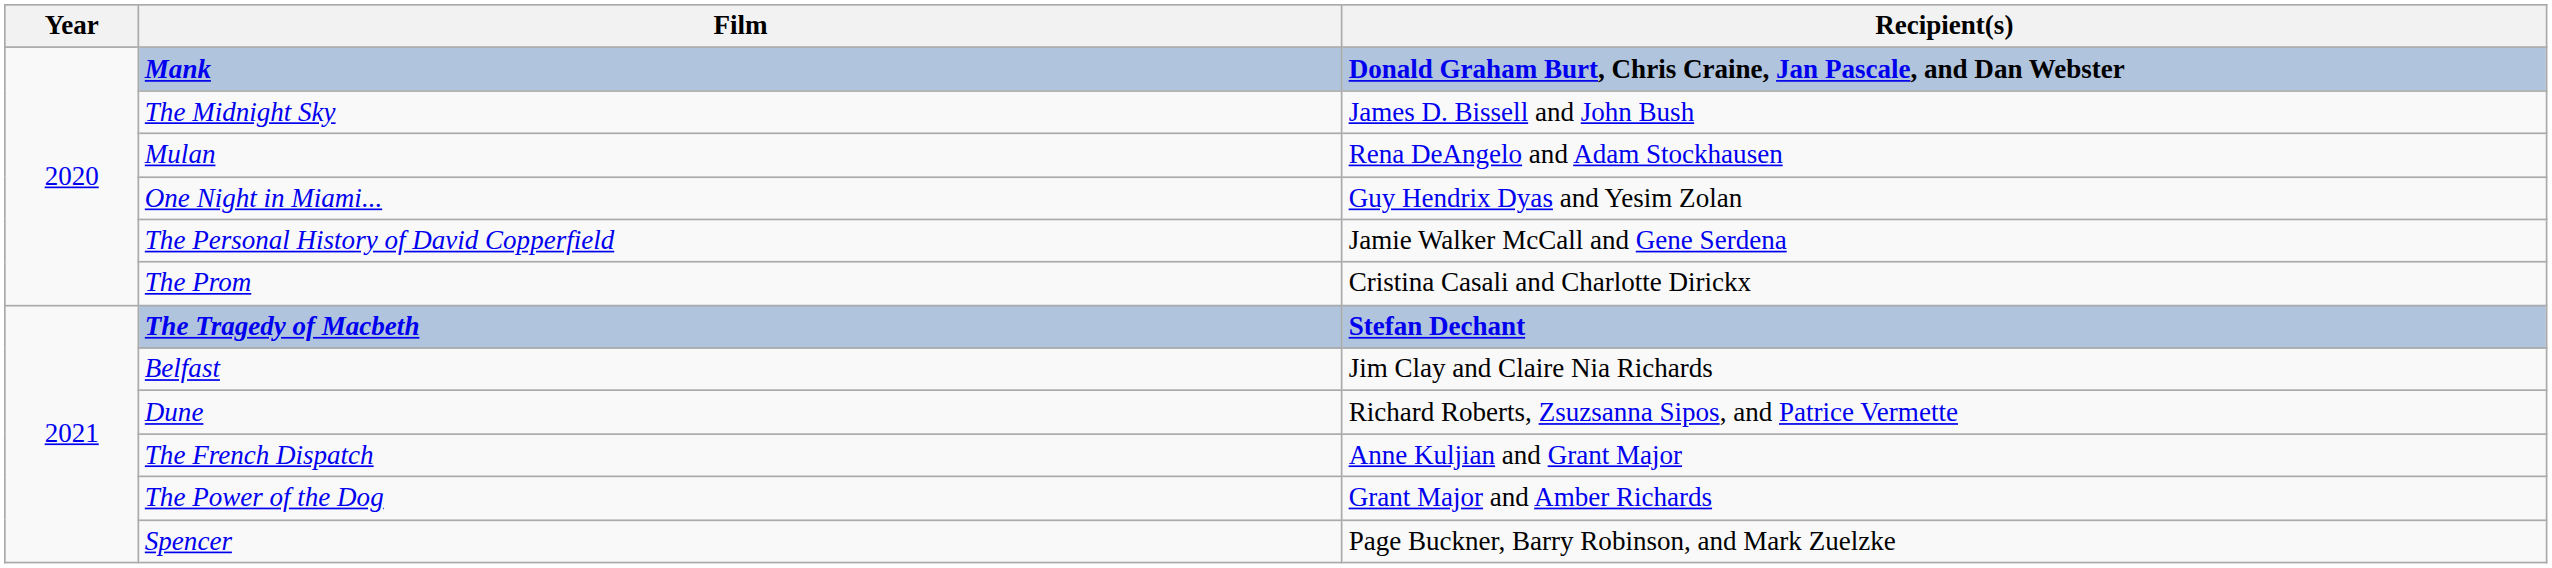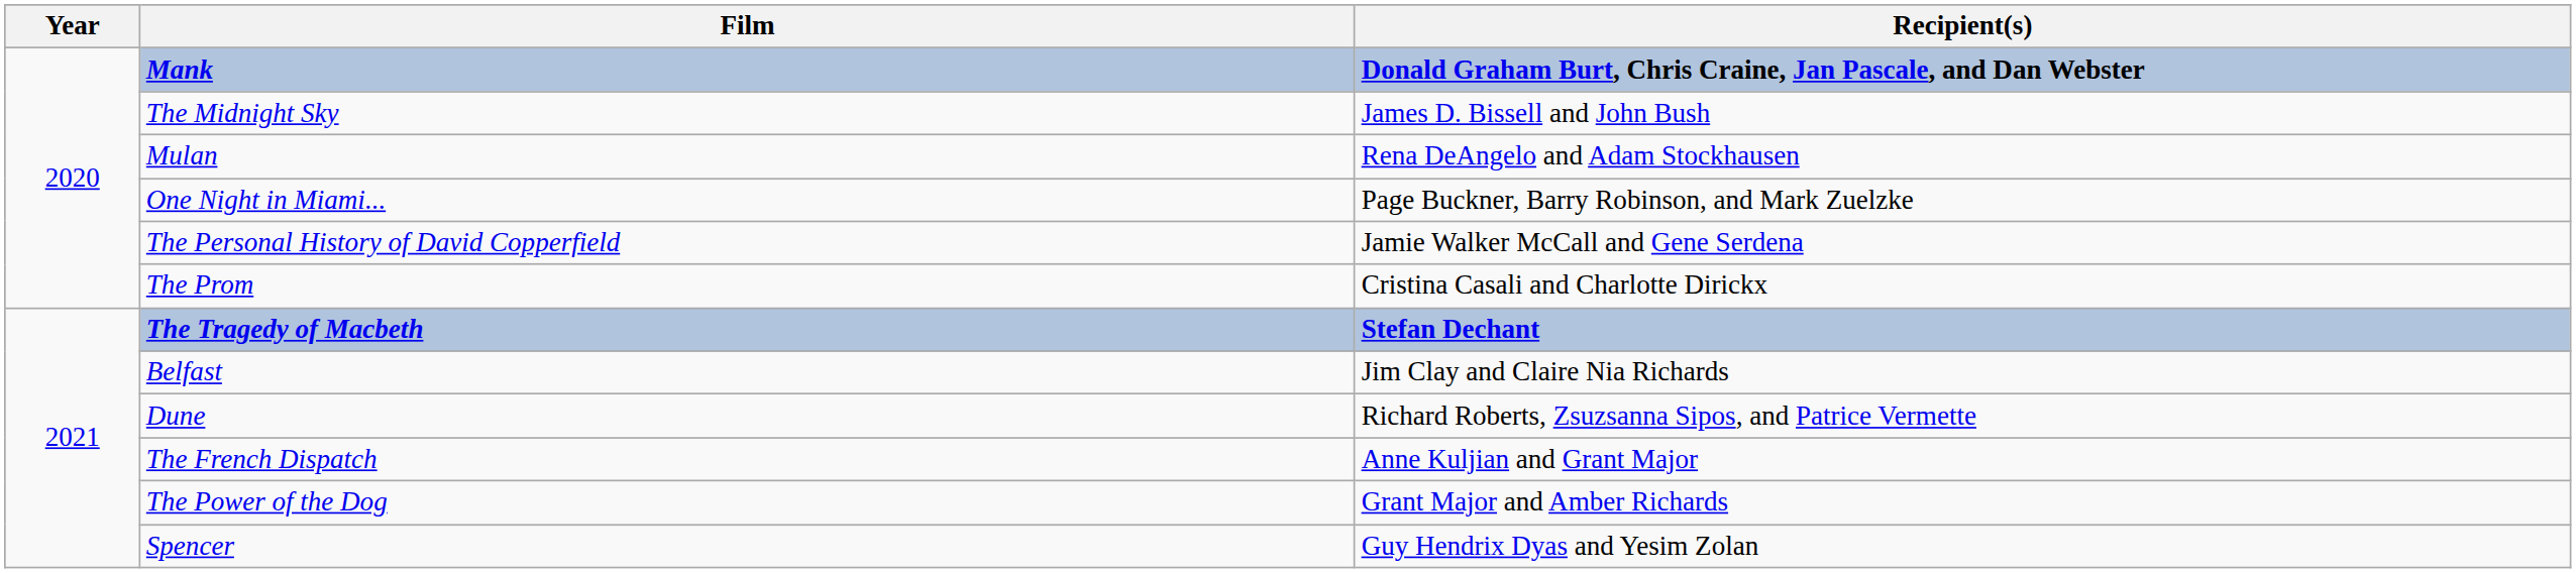 <table class="wikitable" width="95%" cellpadding="5">
 <tr>
 <th width="5%">Year</th>
 <th width="45%">Film</th>
 <th width="45%">Recipient(s)</th>
 </tr>
 <tr>
 <td rowspan="6" style="text-align:center;"><a href='#'>2020</a> <br></td>
 <td style="background:#B0C4DE;"><strong><em><a href='#'>Mank</a></em></strong></td>
 <td style="background:#B0C4DE;"><strong><a href='#'>Donald Graham Burt</a>, Chris Craine, <a href='#'>Jan Pascale</a>, and Dan Webster</strong></td>
 </tr>
 <tr>
 <td><em><a href='#'>The Midnight Sky</a></em></td>
 <td><a href='#'>James D. Bissell</a> and <a href='#'>John Bush</a></td>
 </tr>
 <tr>
 <td><em><a href='#'>Mulan</a></em></td>
 <td><a href='#'>Rena DeAngelo</a> and <a href='#'>Adam Stockhausen</a></td>
 </tr>
 <tr>
 <td><em><a href='#'>One Night in Miami...</a></em></td>
-<td><a href='#'>Guy Hendrix Dyas</a> and Yesim Zolan</td>
+<td>Page Buckner, Barry Robinson, and Mark Zuelzke</td>
 </tr>
 <tr>
 <td><em><a href='#'>The Personal History of David Copperfield</a></em></td>
 <td>Jamie Walker McCall and <a href='#'>Gene Serdena</a></td>
 </tr>
 <tr>
 <td><em><a href='#'>The Prom</a></em></td>
 <td>Cristina Casali and Charlotte Dirickx</td>
 </tr>
 <tr>
 <td rowspan="6" style="text-align:center;"><a href='#'>2021</a> <br></td>
 <td style="background:#B0C4DE;"><strong><em><a href='#'>The Tragedy of Macbeth</a></em></strong></td>
 <td style="background:#B0C4DE;"><strong><a href='#'>Stefan Dechant</a></strong></td>
 </tr>
 <tr>
 <td><em><a href='#'>Belfast</a></em></td>
 <td>Jim Clay and Claire Nia Richards</td>
 </tr>
 <tr>
 <td><em><a href='#'>Dune</a></em></td>
 <td>Richard Roberts, <a href='#'>Zsuzsanna Sipos</a>, and <a href='#'>Patrice Vermette</a></td>
 </tr>
 <tr>
 <td><em><a href='#'>The French Dispatch</a></em></td>
 <td><a href='#'>Anne Kuljian</a> and <a href='#'>Grant Major</a></td>
 </tr>
 <tr>
 <td><em><a href='#'>The Power of the Dog</a></em></td>
 <td><a href='#'>Grant Major</a> and <a href='#'>Amber Richards</a></td>
 </tr>
 <tr>
 <td><em><a href='#'>Spencer</a></em></td>
-<td>Page Buckner, Barry Robinson, and Mark Zuelzke</td>
+<td><a href='#'>Guy Hendrix Dyas</a> and Yesim Zolan</td>
 </tr>
 </table>
